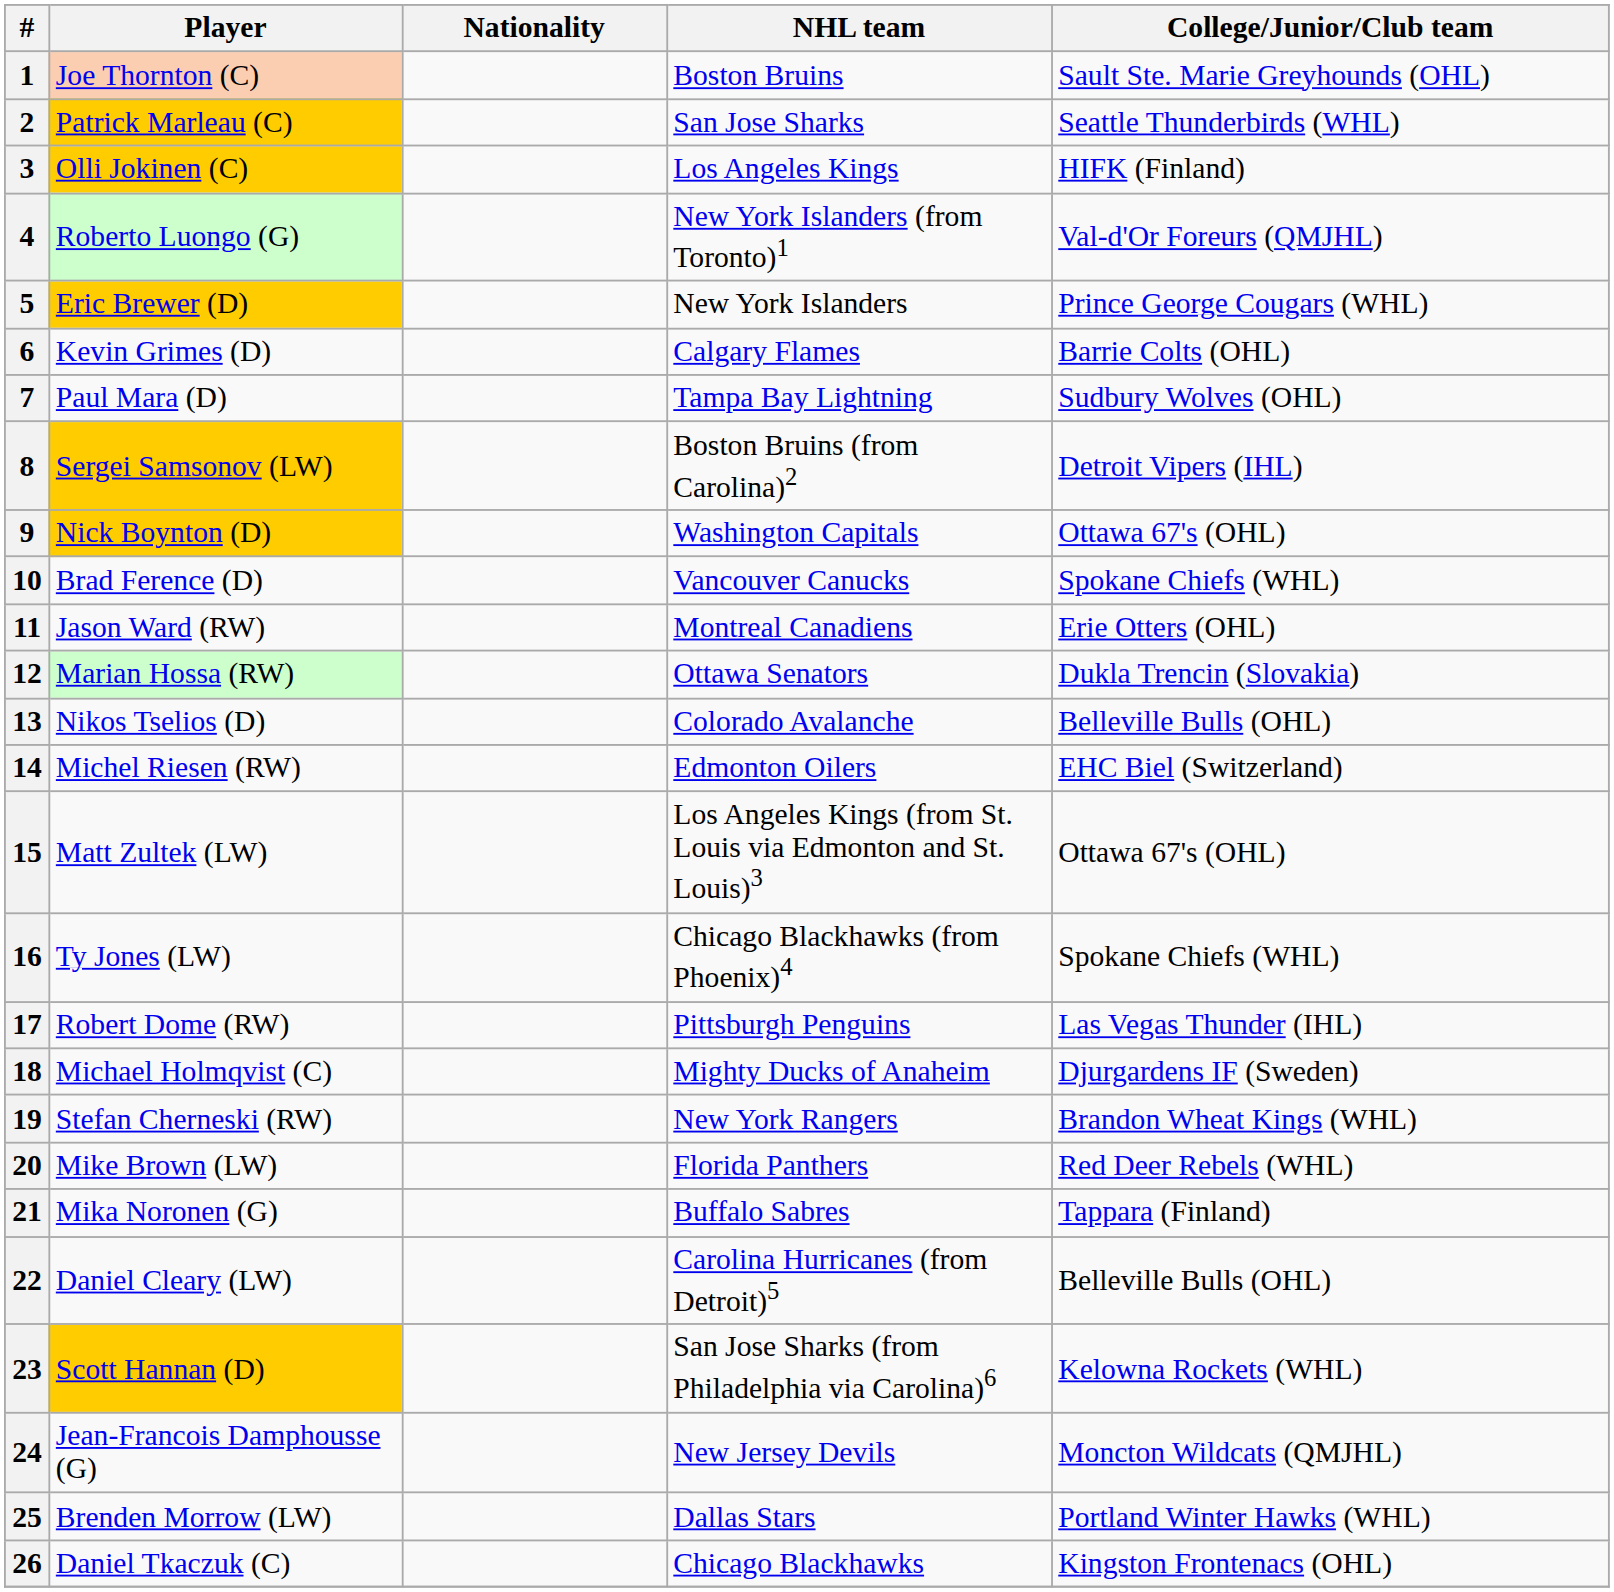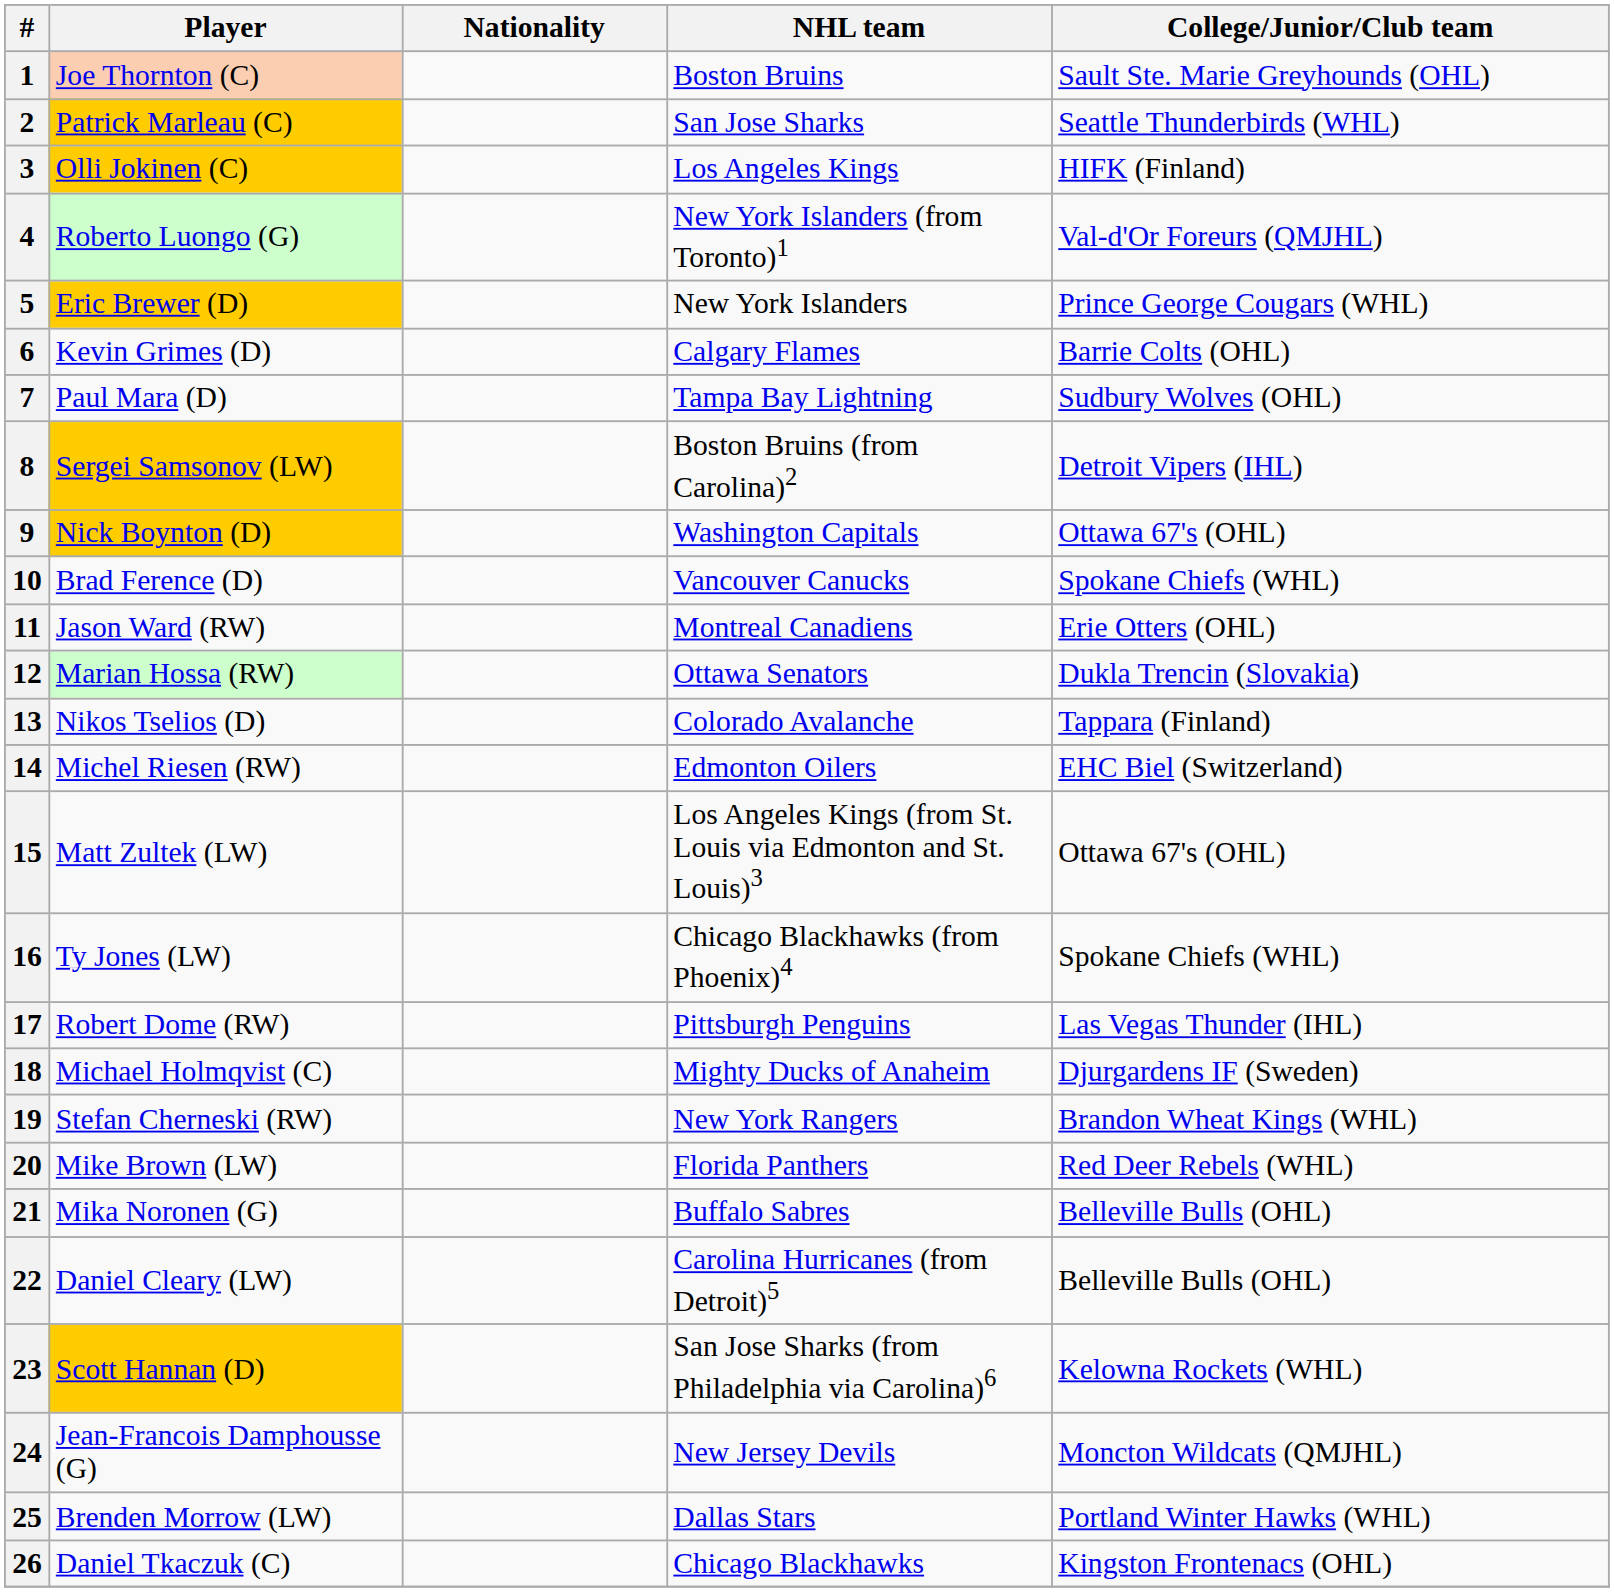 <table class="wikitable">
 <tr>
 <th bgcolor="#DDDDFF" width="2.75%">#</th>
 <th bgcolor="#DDDDFF" width="22.0%">Player</th>
 <th bgcolor="#DDDDFF" width="16.5%">Nationality</th>
 <th bgcolor="#DDDDFF" width="24.0%">NHL team</th>
 <th bgcolor="#DDDDFF" width="100.0%">College/Junior/Club team</th>
 </tr>
 <tr>
 <th>1</th>
 <td bgcolor="#FBCEB1"><a href='#'>Joe Thornton</a> (C)</td>
 <td></td>
 <td><a href='#'>Boston Bruins</a></td>
 <td><a href='#'>Sault Ste. Marie Greyhounds</a> (<a href='#'>OHL</a>)</td>
 </tr>
 <tr>
 <th>2</th>
 <td bgcolor="#FFCC00"><a href='#'>Patrick Marleau</a> (C)</td>
 <td></td>
 <td><a href='#'>San Jose Sharks</a></td>
 <td><a href='#'>Seattle Thunderbirds</a> (<a href='#'>WHL</a>)</td>
 </tr>
 <tr>
 <th>3</th>
 <td bgcolor="#FFCC00"><a href='#'>Olli Jokinen</a> (C)</td>
 <td></td>
 <td><a href='#'>Los Angeles Kings</a></td>
 <td><a href='#'>HIFK</a> (Finland)</td>
 </tr>
 <tr>
 <th>4</th>
 <td bgcolor="#CCFFCC"><a href='#'>Roberto Luongo</a> (G)</td>
 <td></td>
 <td><a href='#'>New York Islanders</a> (from Toronto)<sup>1</sup></td>
 <td><a href='#'>Val-d'Or Foreurs</a> (<a href='#'>QMJHL</a>)</td>
 </tr>
 <tr>
 <th>5</th>
 <td bgcolor="#FFCC00"><a href='#'>Eric Brewer</a> (D)</td>
 <td></td>
 <td>New York Islanders</td>
 <td><a href='#'>Prince George Cougars</a> (WHL)</td>
 </tr>
 <tr>
 <th>6</th>
 <td><a href='#'>Kevin Grimes</a> (D)</td>
 <td></td>
 <td><a href='#'>Calgary Flames</a></td>
 <td><a href='#'>Barrie Colts</a> (OHL)</td>
 </tr>
 <tr>
 <th>7</th>
 <td><a href='#'>Paul Mara</a> (D)</td>
 <td></td>
 <td><a href='#'>Tampa Bay Lightning</a></td>
 <td><a href='#'>Sudbury Wolves</a> (OHL)</td>
 </tr>
 <tr>
 <th>8</th>
 <td bgcolor="#FFCC00"><a href='#'>Sergei Samsonov</a> (LW)</td>
 <td></td>
 <td>Boston Bruins (from Carolina)<sup>2</sup></td>
 <td><a href='#'>Detroit Vipers</a> (<a href='#'>IHL</a>)</td>
 </tr>
 <tr>
 <th>9</th>
 <td bgcolor="#FFCC00"><a href='#'>Nick Boynton</a> (D)</td>
 <td></td>
 <td><a href='#'>Washington Capitals</a></td>
 <td><a href='#'>Ottawa 67's</a> (OHL)</td>
 </tr>
 <tr>
 <th>10</th>
 <td><a href='#'>Brad Ference</a> (D)</td>
 <td></td>
 <td><a href='#'>Vancouver Canucks</a></td>
 <td><a href='#'>Spokane Chiefs</a> (WHL)</td>
 </tr>
 <tr>
 <th>11</th>
 <td><a href='#'>Jason Ward</a> (RW)</td>
 <td></td>
 <td><a href='#'>Montreal Canadiens</a></td>
 <td><a href='#'>Erie Otters</a> (OHL)</td>
 </tr>
 <tr>
 <th>12</th>
 <td bgcolor="#CCFFCC"><a href='#'>Marian Hossa</a> (RW)</td>
 <td></td>
 <td><a href='#'>Ottawa Senators</a></td>
 <td><a href='#'>Dukla Trencin</a> (<a href='#'>Slovakia</a>)</td>
 </tr>
 <tr>
 <th>13</th>
 <td><a href='#'>Nikos Tselios</a> (D)</td>
 <td></td>
 <td><a href='#'>Colorado Avalanche</a></td>
-<td><a href='#'>Belleville Bulls</a> (OHL)</td>
+<td><a href='#'>Tappara</a> (Finland)</td>
 </tr>
 <tr>
 <th>14</th>
 <td><a href='#'>Michel Riesen</a> (RW)</td>
 <td></td>
 <td><a href='#'>Edmonton Oilers</a></td>
 <td><a href='#'>EHC Biel</a> (Switzerland)</td>
 </tr>
 <tr>
 <th>15</th>
 <td><a href='#'>Matt Zultek</a> (LW)</td>
 <td></td>
 <td>Los Angeles Kings (from St. Louis via Edmonton and St. Louis)<sup>3</sup></td>
 <td>Ottawa 67's (OHL)</td>
 </tr>
 <tr>
 <th>16</th>
 <td><a href='#'>Ty Jones</a> (LW)</td>
 <td></td>
 <td>Chicago Blackhawks (from Phoenix)<sup>4</sup></td>
 <td>Spokane Chiefs (WHL)</td>
 </tr>
 <tr>
 <th>17</th>
 <td><a href='#'>Robert Dome</a> (RW)</td>
 <td></td>
 <td><a href='#'>Pittsburgh Penguins</a></td>
 <td><a href='#'>Las Vegas Thunder</a> (IHL)</td>
 </tr>
 <tr>
 <th>18</th>
 <td><a href='#'>Michael Holmqvist</a> (C)</td>
 <td></td>
 <td><a href='#'>Mighty Ducks of Anaheim</a></td>
 <td><a href='#'>Djurgardens IF</a> (Sweden)</td>
 </tr>
 <tr>
 <th>19</th>
 <td><a href='#'>Stefan Cherneski</a> (RW)</td>
 <td></td>
 <td><a href='#'>New York Rangers</a></td>
 <td><a href='#'>Brandon Wheat Kings</a> (WHL)</td>
 </tr>
 <tr>
 <th>20</th>
 <td><a href='#'>Mike Brown</a> (LW)</td>
 <td></td>
 <td><a href='#'>Florida Panthers</a></td>
 <td><a href='#'>Red Deer Rebels</a> (WHL)</td>
 </tr>
 <tr>
 <th>21</th>
 <td><a href='#'>Mika Noronen</a> (G)</td>
 <td></td>
 <td><a href='#'>Buffalo Sabres</a></td>
-<td><a href='#'>Tappara</a> (Finland)</td>
+<td><a href='#'>Belleville Bulls</a> (OHL)</td>
 </tr>
 <tr>
 <th>22</th>
 <td><a href='#'>Daniel Cleary</a> (LW)</td>
 <td></td>
 <td><a href='#'>Carolina Hurricanes</a> (from Detroit)<sup>5</sup></td>
 <td>Belleville Bulls (OHL)</td>
 </tr>
 <tr>
 <th>23</th>
 <td bgcolor="#FFCC00"><a href='#'>Scott Hannan</a> (D)</td>
 <td></td>
 <td>San Jose Sharks (from Philadelphia via Carolina)<sup>6</sup></td>
 <td><a href='#'>Kelowna Rockets</a> (WHL)</td>
 </tr>
 <tr>
 <th>24</th>
 <td><a href='#'>Jean-Francois Damphousse</a> (G)</td>
 <td></td>
 <td><a href='#'>New Jersey Devils</a></td>
 <td><a href='#'>Moncton Wildcats</a> (QMJHL)</td>
 </tr>
 <tr>
 <th>25</th>
 <td><a href='#'>Brenden Morrow</a> (LW)</td>
 <td></td>
 <td><a href='#'>Dallas Stars</a></td>
 <td><a href='#'>Portland Winter Hawks</a> (WHL)</td>
 </tr>
 <tr>
 <th>26</th>
 <td><a href='#'>Daniel Tkaczuk</a> (C)</td>
 <td></td>
 <td><a href='#'>Chicago Blackhawks</a></td>
 <td><a href='#'>Kingston Frontenacs</a> (OHL)</td>
 </tr>
 <tr>
 </tr>
 </table>
